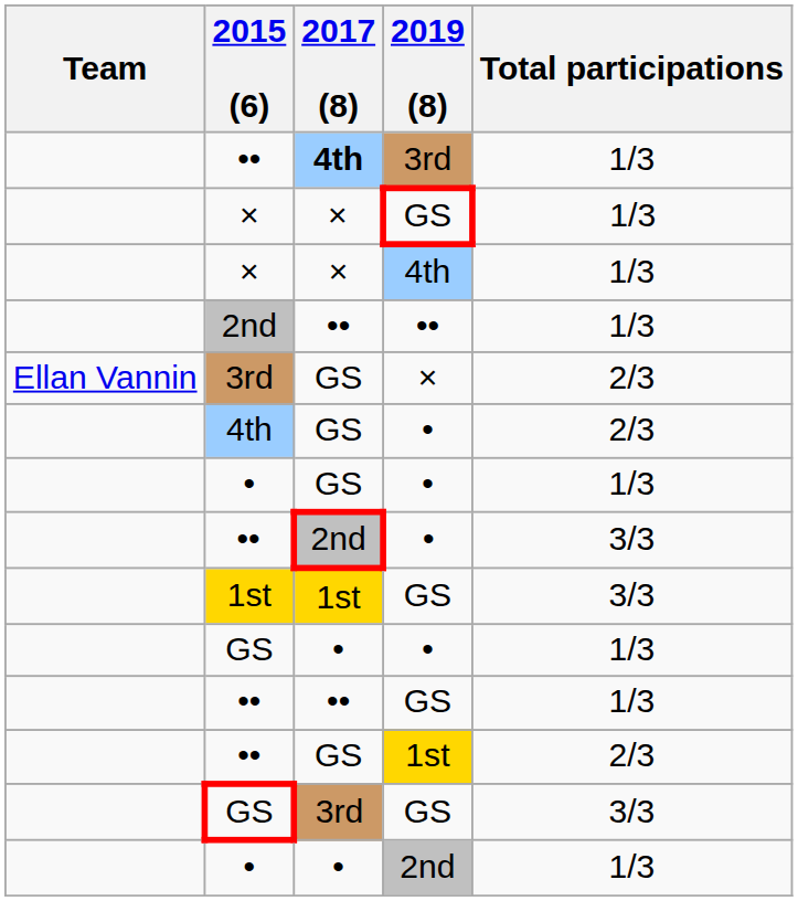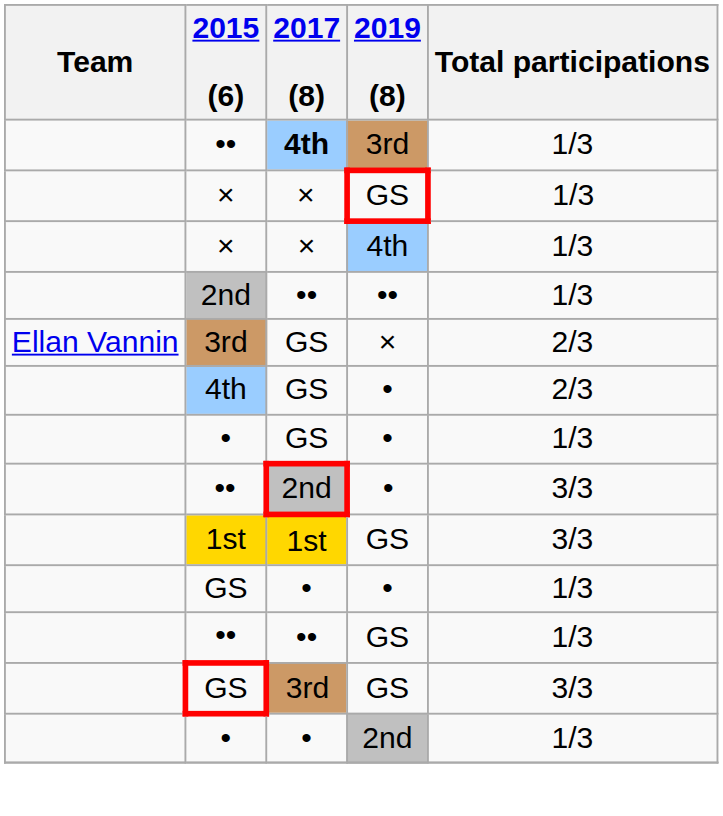 <table class="wikitable" style="text-align: center">
 <tr>
 <th>Team</th>
 <th><a href='#'>2015</a><br><br>(6)</th>
 <th><a href='#'>2017</a><br><br>(8)</th>
 <th><a href='#'>2019</a><br><br>(8)</th>
 <th>Total participations</th>
 </tr>
 <tr>
 <td id="ABK" align=left></td>
 <td>••</td>
 <td bgcolor=#9acdff><strong>4th</strong></td>
 <td bgcolor=#cc9966>3rd</td>
 <td>1/3</td>
 </tr>
 <tr>
 <td id="ABK" align=left></td>
 <td>×</td>
 <td>×</td>
 <td style="border:3px solid red">GS</td>
 <td>1/3</td>
 </tr>
 <tr>
 <td id=CHA align=left></td>
 <td>×</td>
 <td>×</td>
 <td bgcolor=#9acdff>4th</td>
 <td>1/3</td>
 </tr>
 <tr>
 <td id="CON" align=left></td>
 <td bgcolor=silver>2nd</td>
 <td>••</td>
 <td>••</td>
 <td>1/3</td>
 </tr>
 <tr>
 <td id="EVN" align=left> <a href='#'>Ellan Vannin</a></td>
 <td bgcolor=#cc9966>3rd</td>
 <td>GS</td>
 <td>×</td>
 <td>2/3</td>
 </tr>
 <tr>
 <td id="FEL" align=left></td>
 <td bgcolor=#9acdff>4th</td>
 <td>GS</td>
 <td>•</td>
 <td>2/3</td>
 </tr>
 <tr>
 <td id="KAR" align=left></td>
 <td>•</td>
 <td>GS</td>
 <td>•</td>
 <td>1/3</td>
 </tr>
 <tr>
 <td id="TRC" align=left></td>
 <td>••</td>
 <td style="border:3px solid red" bgcolor=silver>2nd</td>
 <td>•</td>
 <td>3/3</td>
 </tr>
 <tr>
 <td id="PAD" align=left></td>
 <td bgcolor=gold>1st</td>
 <td bgcolor=gold>1st</td>
 <td>GS</td>
 <td>3/3</td>
 </tr>
 <tr>
 <td id="ROM" align=left></td>
 <td>GS</td>
 <td>•</td>
 <td>•</td>
 <td>1/3</td>
 </tr>
 <tr>
 <td id="SAP" align=left></td>
 <td>••</td>
 <td>••</td>
 <td>GS</td>
 <td>1/3</td>
 </tr>
 <tr>
-<td id="SOT" align=left></td>
-<td>••</td>
-<td>GS</td>
-<td bgcolor=gold>1st</td>
-<td>2/3</td>
-</tr>
-<tr>
 <td id="SZK" align=left></td>
 <td style="border:3px solid red">GS</td>
 <td bgcolor=#cc9966>3rd</td>
 <td>GS</td>
 <td>3/3</td>
 </tr>
 <tr>
 <td id="WAM" align=left></td>
 <td>•</td>
 <td>•</td>
 <td bgcolor=silver>2nd</td>
 <td>1/3</td>
 </tr>
 <tr>
 </tr>
 </table>
